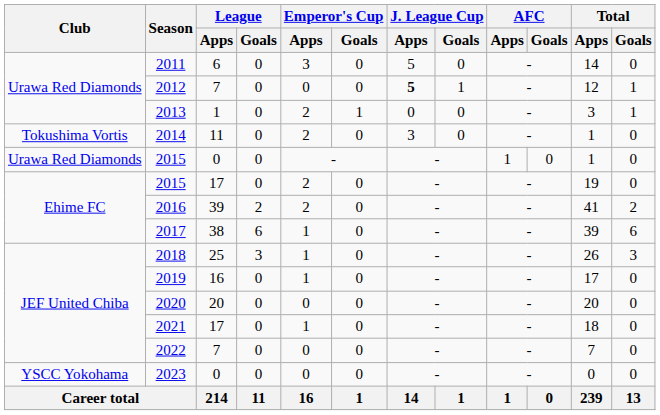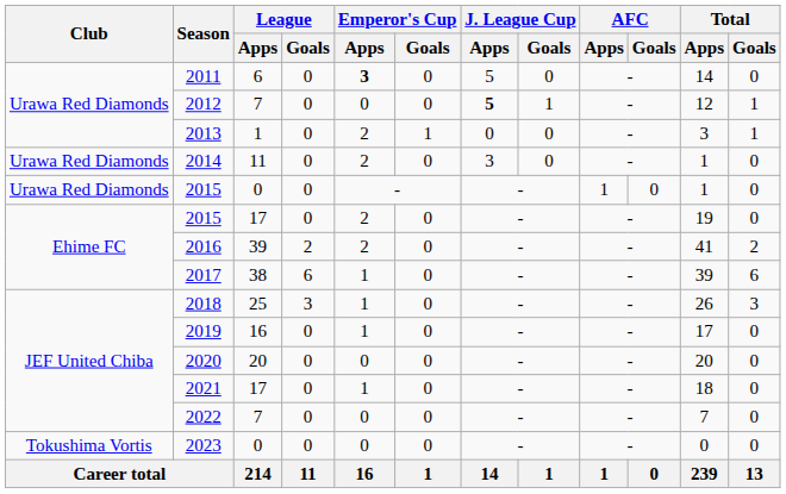 <table class="wikitable" style="text-align:center;">
 <tr>
 <th rowspan="2">Club</th>
 <th rowspan="2">Season</th>
 <th colspan="2"><a href='#'>League</a></th>
 <th colspan="2"><a href='#'>Emperor's Cup</a></th>
 <th colspan="2"><a href='#'>J. League Cup</a></th>
 <th colspan="2"><a href='#'>AFC</a></th>
 <th colspan="2">Total</th>
 </tr>
 <tr>
 <th>Apps</th>
 <th>Goals</th>
 <th>Apps</th>
 <th>Goals</th>
 <th>Apps</th>
 <th>Goals</th>
 <th>Apps</th>
 <th>Goals</th>
 <th>Apps</th>
 <th>Goals</th>
 </tr>
 <tr>
 <td rowspan="3"><a href='#'>Urawa Red Diamonds</a></td>
 <td><a href='#'>2011</a></td>
 <td>6</td>
 <td>0</td>
-<td>3</td>
+<td><strong>3</strong></td>
 <td>0</td>
 <td>5</td>
 <td>0</td>
 <td colspan="2">-</td>
 <td>14</td>
 <td>0</td>
 </tr>
 <tr>
 <td><a href='#'>2012</a></td>
 <td>7</td>
 <td>0</td>
 <td>0</td>
 <td>0</td>
 <td><strong>5</strong></td>
 <td>1</td>
 <td colspan="2">-</td>
 <td>12</td>
 <td>1</td>
 </tr>
 <tr>
 <td><a href='#'>2013</a></td>
 <td>1</td>
 <td>0</td>
 <td>2</td>
 <td>1</td>
 <td>0</td>
 <td>0</td>
 <td colspan="2">-</td>
 <td>3</td>
 <td>1</td>
 </tr>
 <tr>
-<td><a href='#'>Tokushima Vortis</a></td>
+<td><a href='#'>Urawa Red Diamonds</a></td>
 <td><a href='#'>2014</a></td>
 <td>11</td>
 <td>0</td>
 <td>2</td>
 <td>0</td>
 <td>3</td>
 <td>0</td>
 <td colspan="2">-</td>
 <td>1</td>
 <td>0</td>
 </tr>
 <tr>
 <td><a href='#'>Urawa Red Diamonds</a></td>
 <td><a href='#'>2015</a></td>
 <td>0</td>
 <td>0</td>
 <td colspan="2">-</td>
 <td colspan="2">-</td>
 <td>1</td>
 <td>0</td>
 <td>1</td>
 <td>0</td>
 </tr>
 <tr>
 <td rowspan="3"><a href='#'>Ehime FC</a></td>
 <td><a href='#'>2015</a></td>
 <td>17</td>
 <td>0</td>
 <td>2</td>
 <td>0</td>
 <td colspan="2">-</td>
 <td colspan="2">-</td>
 <td>19</td>
 <td>0</td>
 </tr>
 <tr>
 <td><a href='#'>2016</a></td>
 <td>39</td>
 <td>2</td>
 <td>2</td>
 <td>0</td>
 <td colspan="2">-</td>
 <td colspan="2">-</td>
 <td>41</td>
 <td>2</td>
 </tr>
 <tr>
 <td><a href='#'>2017</a></td>
 <td>38</td>
 <td>6</td>
 <td>1</td>
 <td>0</td>
 <td colspan="2">-</td>
 <td colspan="2">-</td>
 <td>39</td>
 <td>6</td>
 </tr>
 <tr>
 <td rowspan="5"><a href='#'>JEF United Chiba</a></td>
 <td><a href='#'>2018</a></td>
 <td>25</td>
 <td>3</td>
 <td>1</td>
 <td>0</td>
 <td colspan="2">-</td>
 <td colspan="2">-</td>
 <td>26</td>
 <td>3</td>
 </tr>
 <tr>
 <td><a href='#'>2019</a></td>
 <td>16</td>
 <td>0</td>
 <td>1</td>
 <td>0</td>
 <td colspan="2">-</td>
 <td colspan="2">-</td>
 <td>17</td>
 <td>0</td>
 </tr>
 <tr>
 <td><a href='#'>2020</a></td>
 <td>20</td>
 <td>0</td>
 <td>0</td>
 <td>0</td>
 <td colspan="2">-</td>
 <td colspan="2">-</td>
 <td>20</td>
 <td>0</td>
 </tr>
 <tr>
 <td><a href='#'>2021</a></td>
 <td>17</td>
 <td>0</td>
 <td>1</td>
 <td>0</td>
 <td colspan="2">-</td>
 <td colspan="2">-</td>
 <td>18</td>
 <td>0</td>
 </tr>
 <tr>
 <td><a href='#'>2022</a></td>
 <td>7</td>
 <td>0</td>
 <td>0</td>
 <td>0</td>
 <td colspan="2">-</td>
 <td colspan="2">-</td>
 <td>7</td>
 <td>0</td>
 </tr>
 <tr>
-<td><a href='#'>YSCC Yokohama</a></td>
+<td><a href='#'>Tokushima Vortis</a></td>
 <td><a href='#'>2023</a></td>
 <td>0</td>
 <td>0</td>
 <td>0</td>
 <td>0</td>
 <td colspan="2">-</td>
 <td colspan="2">-</td>
 <td>0</td>
 <td>0</td>
 </tr>
 <tr>
 <th colspan="2">Career total</th>
 <th>214</th>
 <th>11</th>
 <th>16</th>
 <th>1</th>
 <th>14</th>
 <th>1</th>
 <th>1</th>
 <th>0</th>
 <th>239</th>
 <th>13</th>
 </tr>
 </table>
